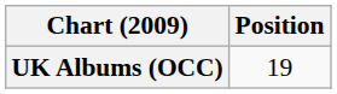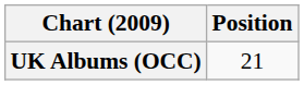 <table class="wikitable plainrowheaders" style="text-align:center">
 <tr>
 <th scope="col">Chart (2009)</th>
 <th scope="col">Position</th>
 </tr>
 <tr>
 <th scope="row">UK Albums (OCC)</th>
-<td>19</td>
+<td>21</td>
 </tr>
 </table>
